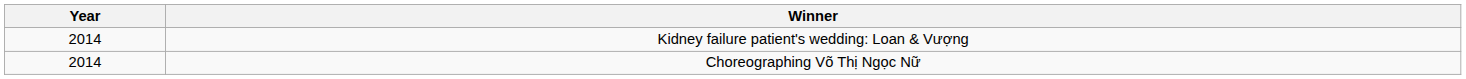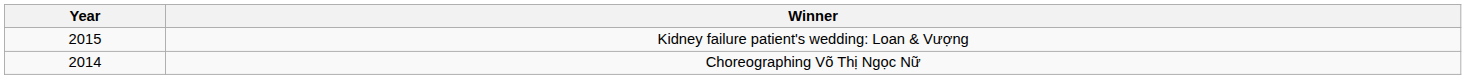 <table class="wikitable" style="text-align: center; width:100%">
 <tr>
 <th>Year</th>
 <th>Winner</th>
 </tr>
 <tr>
-<td>2014</td>
+<td>2015</td>
 <td>Kidney failure patient's wedding: Loan & Vượng</td>
 </tr>
 <tr>
 <td>2014</td>
 <td>Choreographing Võ Thị Ngọc Nữ</td>
 </tr>
 </table>
